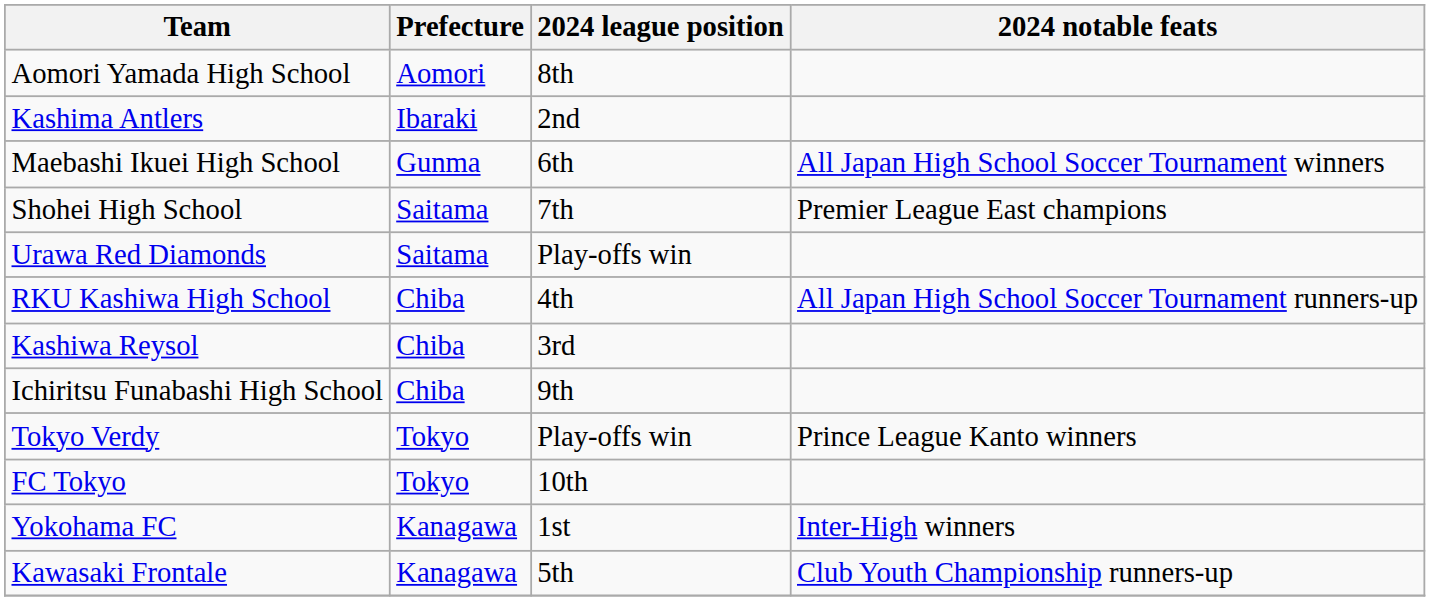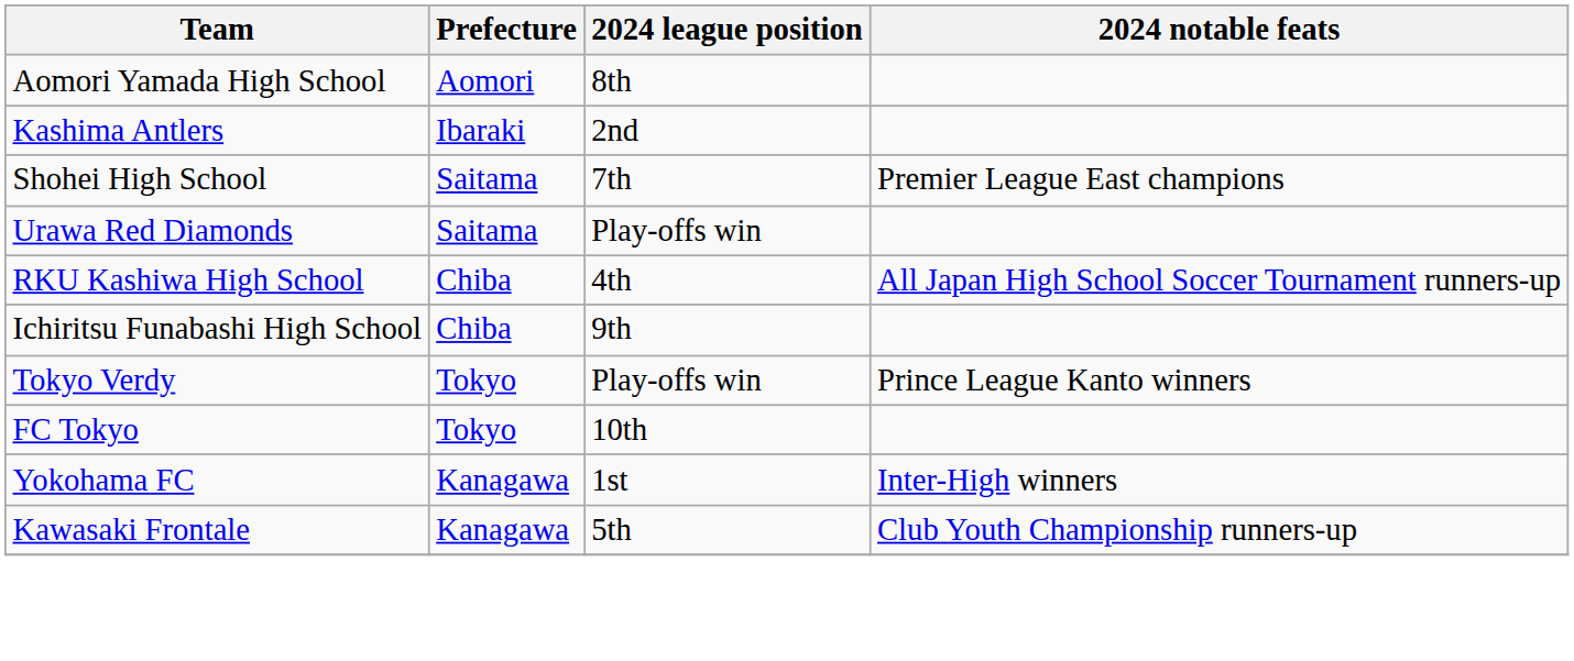 <table class="wikitable">
 <tr>
 <th>Team</th>
 <th>Prefecture</th>
 <th>2024 league position</th>
 <th>2024 notable feats</th>
 </tr>
 <tr>
 <td>Aomori Yamada High School</td>
 <td><a href='#'>Aomori</a></td>
 <td>8th</td>
 <td></td>
 </tr>
 <tr>
 <td><a href='#'>Kashima Antlers</a></td>
 <td><a href='#'>Ibaraki</a></td>
 <td>2nd</td>
 <td></td>
 </tr>
 <tr>
-<td>Maebashi Ikuei High School</td>
-<td><a href='#'>Gunma</a></td>
-<td>6th</td>
-<td><a href='#'>All Japan High School Soccer Tournament</a> winners</td>
-</tr>
-<tr>
 <td>Shohei High School</td>
 <td><a href='#'>Saitama</a></td>
 <td>7th</td>
 <td>Premier League East champions</td>
 </tr>
 <tr>
 <td><a href='#'>Urawa Red Diamonds</a></td>
 <td><a href='#'>Saitama</a></td>
 <td> Play-offs win</td>
 <td></td>
 </tr>
 <tr>
 <td><a href='#'>RKU Kashiwa High School</a></td>
 <td><a href='#'>Chiba</a></td>
 <td>4th</td>
 <td><a href='#'>All Japan High School Soccer Tournament</a> runners-up</td>
-</tr>
-<tr>
-<td><a href='#'>Kashiwa Reysol</a></td>
-<td><a href='#'>Chiba</a></td>
-<td>3rd</td>
-<td></td>
 </tr>
 <tr>
 <td>Ichiritsu Funabashi High School</td>
 <td><a href='#'>Chiba</a></td>
 <td>9th</td>
 <td></td>
 </tr>
 <tr>
 <td><a href='#'>Tokyo Verdy</a></td>
 <td><a href='#'>Tokyo</a></td>
 <td> Play-offs win</td>
 <td>Prince League Kanto winners</td>
 </tr>
 <tr>
 <td><a href='#'>FC Tokyo</a></td>
 <td><a href='#'>Tokyo</a></td>
 <td>10th</td>
 <td></td>
 </tr>
 <tr>
 <td><a href='#'>Yokohama FC</a></td>
 <td><a href='#'>Kanagawa</a></td>
 <td>1st</td>
 <td><a href='#'>Inter-High</a> winners</td>
 </tr>
 <tr>
 <td><a href='#'>Kawasaki Frontale</a></td>
 <td><a href='#'>Kanagawa</a></td>
 <td>5th</td>
 <td><a href='#'>Club Youth Championship</a> runners-up</td>
 </tr>
 <tr>
 </tr>
 </table>
